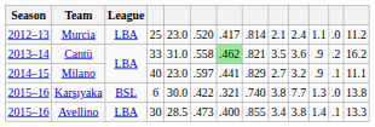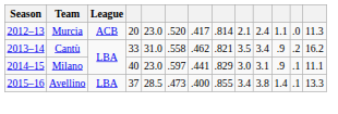 <table class="wikitable sortable" style="font-size:95%; text-align:center;">
 <tr>
 <th>Season</th>
 <th>Team</th>
 <th>League</th>
 <th></th>
 <th></th>
 <th></th>
 <th></th>
 <th></th>
 <th></th>
 <th></th>
 <th></th>
 <th></th>
 <th></th>
 </tr>
 <tr>
 <td><a href='#'>2012–13</a></td>
 <td><a href='#'>Murcia</a></td>
-<td><a href='#'>LBA</a></td>
-<td>25</td>
+<td><a href='#'>ACB</a></td>
+<td>20</td>
 <td>23.0</td>
 <td>.520</td>
 <td>.417</td>
 <td>.814</td>
 <td>2.1</td>
 <td>2.4</td>
 <td>1.1</td>
 <td>.0</td>
-<td>11.2</td>
+<td>11.3</td>
 </tr>
 <tr>
 <td><a href='#'>2013–14</a></td>
 <td><a href='#'>Cantù</a></td>
 <td rowspan="2"><a href='#'>LBA</a></td>
 <td>33</td>
 <td>31.0</td>
 <td>.558</td>
-<td style="background: lightgreen;">.462</td>
+<td>.462</td>
 <td>.821</td>
 <td>3.5</td>
-<td>3.6</td>
+<td>3.4</td>
 <td>.9</td>
 <td>.2</td>
 <td>16.2</td>
 </tr>
 <tr>
 <td><a href='#'>2014–15</a></td>
 <td><a href='#'>Milano</a></td>
 <td>40</td>
 <td>23.0</td>
 <td>.597</td>
 <td>.441</td>
 <td>.829</td>
-<td>2.7</td>
-<td>3.2</td>
+<td>3.0</td>
+<td>3.1</td>
 <td>.9</td>
 <td>.1</td>
 <td>11.1</td>
 </tr>
 <tr>
 <td><a href='#'>2015–16</a></td>
-<td><a href='#'>Karşıyaka</a></td>
-<td><a href='#'>BSL</a></td>
-<td>6</td>
-<td>30.0</td>
-<td>.422</td>
-<td>.321</td>
-<td>.740</td>
-<td>3.8</td>
-<td>7.7</td>
-<td>1.3</td>
-<td>.0</td>
-<td>13.8</td>
-</tr>
-<tr>
-<td><a href='#'>2015–16</a></td>
 <td><a href='#'>Avellino</a></td>
 <td><a href='#'>LBA</a></td>
-<td>30</td>
+<td>37</td>
 <td>28.5</td>
 <td>.473</td>
 <td>.400</td>
 <td>.855</td>
 <td>3.4</td>
 <td>3.8</td>
 <td>1.4</td>
 <td>.1</td>
 <td>13.3</td>
 </tr>
 </table>
